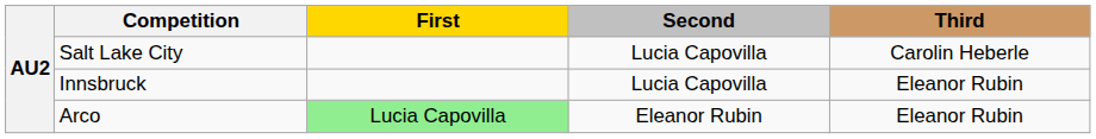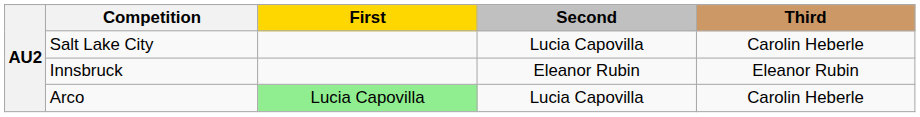 <table class="wikitable" style="text-align:center;">
 <tr>
 <th rowspan="4" width="1%">AU2</th>
 <th width="24%">Competition</th>
 <th width="25%" style="background: gold">First</th>
 <th width="25%" style="background: silver">Second</th>
 <th width="25%" style="background: #cc9966">Third</th>
 </tr>
 <tr>
 <td style="text-align:left"> Salt Lake City</td>
 <td> </td>
 <td> Lucia Capovilla</td>
 <td> Carolin Heberle</td>
 </tr>
 <tr>
 <td style="text-align:left"> Innsbruck</td>
 <td> </td>
-<td> Lucia Capovilla</td>
+<td> Eleanor Rubin</td>
 <td> Eleanor Rubin</td>
 </tr>
 <tr>
 <td style="text-align:left"> Arco</td>
 <td style="background: lightgreen;"> Lucia Capovilla</td>
-<td> Eleanor Rubin</td>
-<td> Eleanor Rubin</td>
+<td> Lucia Capovilla</td>
+<td> Carolin Heberle</td>
 </tr>
 </table>
